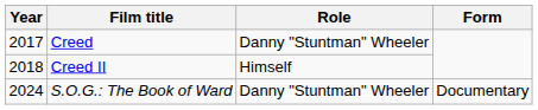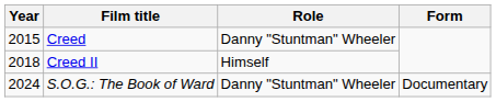 <table class="wikitable">
 <tr>
 <th>Year</th>
 <th>Film title</th>
 <th>Role</th>
 <th>Form</th>
 </tr>
 <tr>
-<td>2017</td>
+<td>2015</td>
 <td><a href='#'>Creed</a></td>
 <td>Danny "Stuntman" Wheeler</td>
 </tr>
 <tr>
 <td>2018</td>
 <td><a href='#'>Creed II</a></td>
 <td>Himself</td>
 </tr>
 <tr>
 <td>2024</td>
 <td><em>S.O.G.: The Book of Ward</em></td>
 <td>Danny "Stuntman" Wheeler</td>
 <td>Documentary</td>
 </tr>
 </table>
